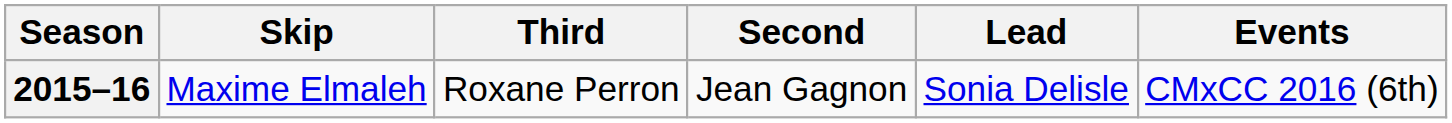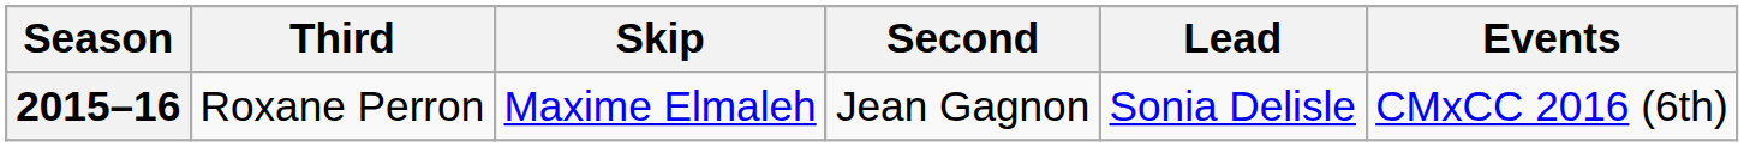 <table class="wikitable">
 <tr>
 <th scope="col">Season</th>
+<th scope="col">Third</th>
 <th scope="col">Skip</th>
-<th scope="col">Third</th>
 <th scope="col">Second</th>
 <th scope="col">Lead</th>
 <th scope="col">Events</th>
 </tr>
 <tr>
 <th scope="row">2015–16</th>
+<td>Roxane Perron</td>
 <td><a href='#'>Maxime Elmaleh</a></td>
-<td>Roxane Perron</td>
 <td>Jean Gagnon</td>
 <td><a href='#'>Sonia Delisle</a></td>
 <td><a href='#'>CMxCC 2016</a> (6th)</td>
 </tr>
 </table>
